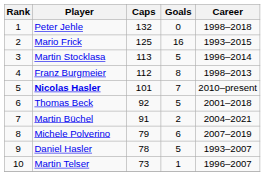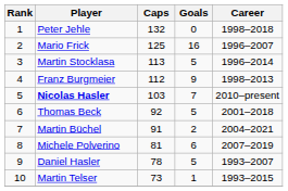 <table class="wikitable sortable" style="text-align: center;">
 <tr>
 <th width=25>Rank</th>
 <th width=150>Player</th>
 <th width=50>Caps</th>
 <th width=50>Goals</th>
 <th width=100>Career</th>
 </tr>
 <tr>
 <td>1</td>
 <td align=left><a href='#'>Peter Jehle</a></td>
 <td>132</td>
 <td>0</td>
 <td>1998–2018</td>
 </tr>
 <tr>
 <td>2</td>
 <td align=left><a href='#'>Mario Frick</a></td>
 <td>125</td>
 <td>16</td>
-<td>1993–2015</td>
+<td>1996–2007</td>
 </tr>
 <tr>
 <td>3</td>
 <td align=left><a href='#'>Martin Stocklasa</a></td>
 <td>113</td>
 <td>5</td>
 <td>1996–2014</td>
 </tr>
 <tr>
 <td>4</td>
 <td align=left><a href='#'>Franz Burgmeier</a></td>
 <td>112</td>
-<td>8</td>
+<td>9</td>
 <td>1998–2013</td>
 </tr>
 <tr>
 <td>5</td>
 <td align=left><strong><a href='#'>Nicolas Hasler</a></strong></td>
-<td>101</td>
+<td>103</td>
 <td>7</td>
 <td>2010–present</td>
 </tr>
 <tr>
 <td>6</td>
 <td align=left><a href='#'>Thomas Beck</a></td>
 <td>92</td>
 <td>5</td>
 <td>2001–2018</td>
 </tr>
 <tr>
 <td>7</td>
 <td align=left><a href='#'>Martin Büchel</a></td>
 <td>91</td>
 <td>2</td>
 <td>2004–2021</td>
 </tr>
 <tr>
 <td>8</td>
 <td align=left><a href='#'>Michele Polverino</a></td>
-<td>79</td>
+<td>81</td>
 <td>6</td>
 <td>2007–2019</td>
 </tr>
 <tr>
 <td>9</td>
 <td align=left><a href='#'>Daniel Hasler</a></td>
 <td>78</td>
 <td>5</td>
 <td>1993–2007</td>
 </tr>
 <tr>
 <td>10</td>
 <td align=left><a href='#'>Martin Telser</a></td>
 <td>73</td>
 <td>1</td>
-<td>1996–2007</td>
+<td>1993–2015</td>
 </tr>
 <tr>
 </tr>
 </table>
